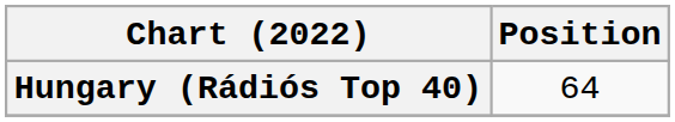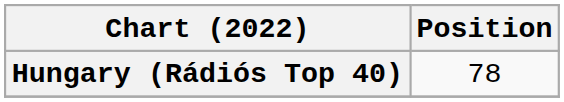 <table class="wikitable plainrowheaders sortable" style="text-align:center">
 <tr>
 <th>Chart (2022)</th>
 <th>Position</th>
 </tr>
 <tr>
 <th scope="row">Hungary (Rádiós Top 40)</th>
-<td>64</td>
+<td>78</td>
 </tr>
 <tr>
 </tr>
 </table>
